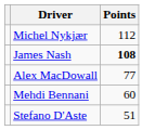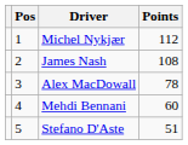 <table class="wikitable" style="font-size: 95%;">
 <tr>
 <th></th>
+<th>Pos</th>
 <th>Driver</th>
 <th>Points</th>
 </tr>
 <tr>
 <td align="left"></td>
+<td>1</td>
 <td> <a href='#'>Michel Nykjær</a></td>
 <td align="right">112</td>
 </tr>
 <tr>
 <td align="left"></td>
+<td>2</td>
 <td> <a href='#'>James Nash</a></td>
-<td align="right"><strong>108</strong></td>
+<td align="right">108</td>
 </tr>
 <tr>
 <td align="left"></td>
+<td>3</td>
 <td> <a href='#'>Alex MacDowall</a></td>
-<td align="right">77</td>
+<td align="right">78</td>
 </tr>
 <tr>
 <td align="left"></td>
+<td>4</td>
 <td> <a href='#'>Mehdi Bennani</a></td>
 <td align="right">60</td>
 </tr>
 <tr>
 <td align="left"></td>
+<td>5</td>
 <td> <a href='#'>Stefano D'Aste</a></td>
 <td align="right">51</td>
 </tr>
 </table>
